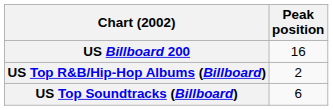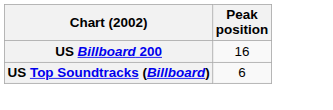 <table class="wikitable sortable plainrowheaders" style="text-align:center">
 <tr>
 <th scope="col">Chart (2002)</th>
 <th scope="col">Peak<br> position</th>
 </tr>
 <tr>
 <th scope="row">US <a href='#'><em>Billboard</em> 200</a></th>
 <td>16</td>
 </tr>
 <tr>
-<th scope="row">US <a href='#'>Top R&B/Hip-Hop Albums</a> (<em><a href='#'>Billboard</a></em>)</th>
-<td>2</td>
-</tr>
-<tr>
 <th scope="row">US <a href='#'>Top Soundtracks</a> (<em><a href='#'>Billboard</a></em>)</th>
 <td>6</td>
 </tr>
 </table>
